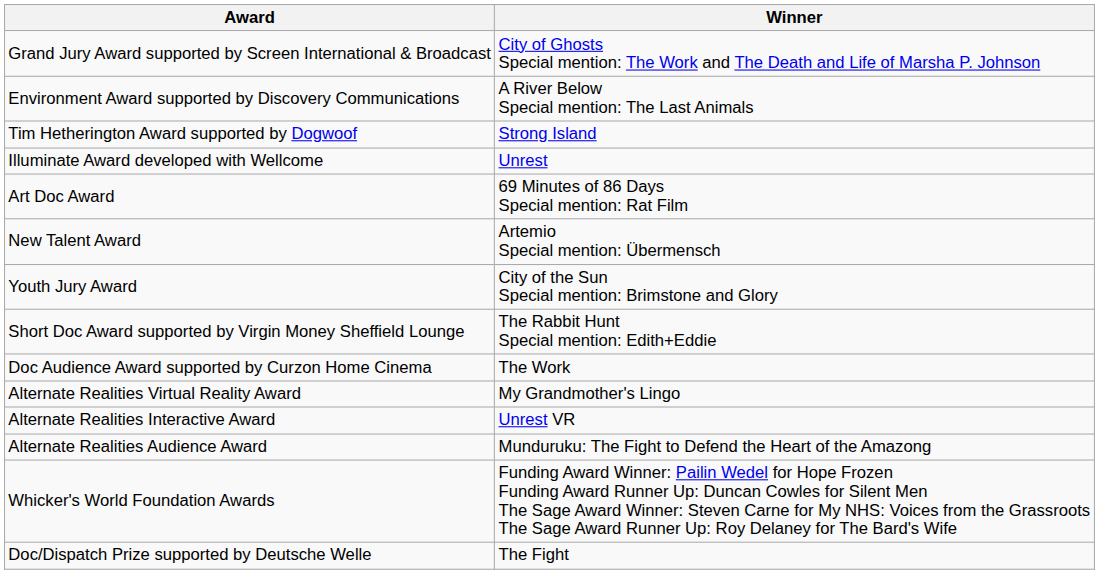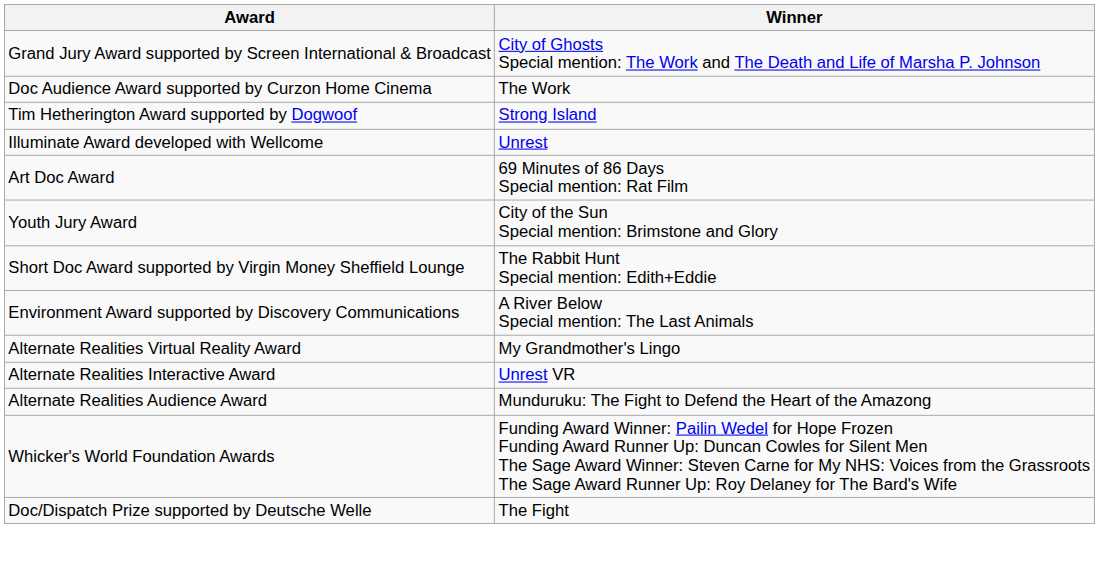 <table class="wikitable">
 <tr>
 <th><strong>Award</strong></th>
 <th><strong>Winner</strong></th>
 </tr>
 <tr>
 <td>Grand Jury Award supported by Screen International & Broadcast</td>
 <td><a href='#'>City of Ghosts</a><br>Special mention: <a href='#'>The Work</a> and <a href='#'>The Death and Life of Marsha P. Johnson</a></td>
 </tr>
 <tr>
-<td>Environment Award supported by Discovery Communications</td>
-<td>A River Below<br>Special mention: The Last Animals</td>
+<td>Doc Audience Award supported by Curzon Home Cinema</td>
+<td>The Work</td>
 </tr>
 <tr>
 <td>Tim Hetherington Award supported by <a href='#'>Dogwoof</a></td>
 <td><a href='#'>Strong Island</a></td>
 </tr>
 <tr>
 <td>Illuminate Award developed with Wellcome</td>
 <td><a href='#'>Unrest</a></td>
 </tr>
 <tr>
 <td>Art Doc Award</td>
 <td>69 Minutes of 86 Days<br>Special mention: Rat Film</td>
 </tr>
 <tr>
-<td>New Talent Award</td>
-<td>Artemio<br>Special mention: Übermensch</td>
-</tr>
-<tr>
 <td>Youth Jury Award</td>
 <td>City of the Sun<br>Special mention: Brimstone and Glory</td>
 </tr>
 <tr>
 <td>Short Doc Award supported by Virgin Money Sheffield Lounge</td>
 <td>The Rabbit Hunt<br>Special mention: Edith+Eddie</td>
 </tr>
 <tr>
-<td>Doc Audience Award supported by Curzon Home Cinema</td>
-<td>The Work</td>
+<td>Environment Award supported by Discovery Communications</td>
+<td>A River Below<br>Special mention: The Last Animals</td>
 </tr>
 <tr>
 <td>Alternate Realities Virtual Reality Award</td>
 <td>My Grandmother's Lingo</td>
 </tr>
 <tr>
 <td>Alternate Realities Interactive Award</td>
 <td><a href='#'>Unrest</a> VR</td>
 </tr>
 <tr>
 <td>Alternate Realities Audience Award</td>
 <td>Munduruku: The Fight to Defend the Heart of the Amazong</td>
 </tr>
 <tr>
 <td>Whicker's World Foundation Awards</td>
 <td>Funding Award Winner: <a href='#'>Pailin Wedel</a> for Hope Frozen<br>Funding Award Runner Up: Duncan Cowles for Silent Men<br>The Sage Award Winner: Steven Carne for My NHS: Voices from the Grassroots<br>The Sage Award Runner Up: Roy Delaney for The Bard's Wife</td>
 </tr>
 <tr>
 <td>Doc/Dispatch Prize supported by Deutsche Welle</td>
 <td>The Fight</td>
 </tr>
 </table>
